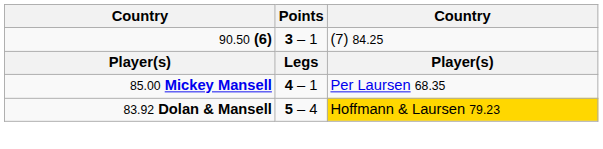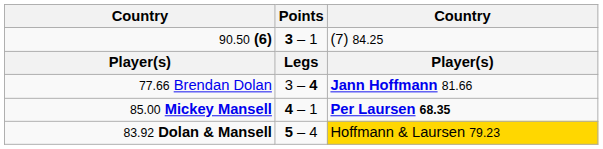 <table class=wikitable style="text-align:center">
 <tr>
 <th width=287>Country</th>
 <th width=1>Points</th>
 <th width=287>Country</th>
 </tr>
 <tr align=left>
 <td align=right><small><span>90.50</span></small> <strong> (6)</strong></td>
 <td align=center><strong>3</strong> – 1</td>
 <td> (7) <small><span>84.25</span></small></td>
 </tr>
 <tr>
 <th width=287>Player(s)</th>
 <th width=1>Legs</th>
 <th width=287>Player(s)</th>
 </tr>
 <tr align=left>
+<td align=right><small><span>77.66</span></small> <a href='#'>Brendan Dolan</a></td>
+<td align=center>3 – <strong>4</strong></td>
+<td><strong><a href='#'>Jann Hoffmann</a></strong> <small><span>81.66</span></small></td>
+</tr>
+<tr align=left>
 <td align=right><small><span>85.00</span></small> <strong><a href='#'>Mickey Mansell</a></strong></td>
 <td align=center><strong>4</strong> – 1</td>
-<td><a href='#'>Per Laursen</a> <small><span>68.35</span></small></td>
+<td><strong><a href='#'>Per Laursen</a> <small><span>68.35</span></small></strong></td>
 </tr>
 <tr align=left>
 <td align=right><small><span>83.92</span></small> <strong>Dolan & Mansell</strong></td>
 <td align=center><strong>5</strong> – 4</td>
 <td style="background: gold;">Hoffmann & Laursen <small><span>79.23</span></small></td>
 </tr>
 </table>
